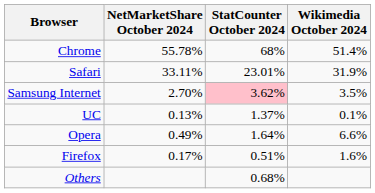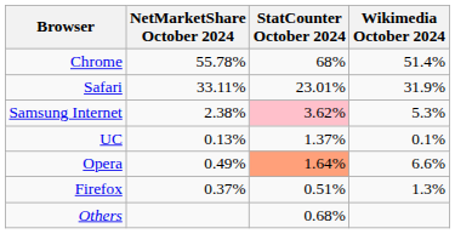 <table class="wikitable sortable" style="text-align:right">
 <tr>
 <th>Browser</th>
 <th>NetMarketShare<br>October 2024</th>
 <th>StatCounter<br>October 2024</th>
 <th>Wikimedia<br>October 2024</th>
 </tr>
 <tr>
 <td><a href='#'>Chrome</a></td>
 <td>55.78%</td>
 <td>68%</td>
 <td>51.4%</td>
 </tr>
 <tr>
 <td><a href='#'>Safari</a></td>
 <td>33.11%</td>
 <td>23.01%</td>
 <td>31.9%</td>
 </tr>
 <tr>
 <td><a href='#'>Samsung Internet</a></td>
-<td>2.70%</td>
+<td>2.38%</td>
 <td style="background: pink;">3.62%</td>
-<td>3.5%</td>
+<td>5.3%</td>
 </tr>
 <tr>
 <td><a href='#'>UC</a></td>
 <td>0.13%</td>
 <td>1.37%</td>
 <td>0.1%</td>
 </tr>
 <tr>
 <td><a href='#'>Opera</a></td>
 <td>0.49%</td>
-<td>1.64%</td>
+<td style="background: lightsalmon;">1.64%</td>
 <td>6.6%</td>
 </tr>
 <tr>
 <td><a href='#'>Firefox</a></td>
-<td>0.17%</td>
+<td>0.37%</td>
 <td>0.51%</td>
-<td>1.6%</td>
+<td>1.3%</td>
 </tr>
 <tr>
 <td><a href='#'><em>Others</em></a></td>
 <td></td>
 <td>0.68%</td>
 <td></td>
 </tr>
 </table>
